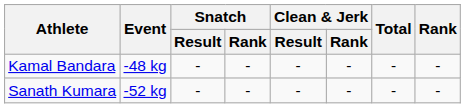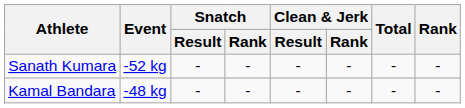 <table class="wikitable" style="font-size:90%">
 <tr>
 <th rowspan="2">Athlete</th>
 <th rowspan="2">Event</th>
 <th colspan="2">Snatch</th>
 <th colspan="2">Clean & Jerk</th>
 <th rowspan="2">Total</th>
 <th rowspan="2">Rank</th>
 </tr>
 <tr>
 <th>Result</th>
 <th>Rank</th>
 <th>Result</th>
 <th>Rank</th>
 </tr>
 <tr>
+<td><a href='#'>Sanath Kumara</a></td>
+<td><a href='#'>-52 kg</a></td>
+<td align=center>-</td>
+<td align=center>-</td>
+<td align=center>-</td>
+<td align=center>-</td>
+<td align=center>-</td>
+<td align=center>-</td>
+</tr>
+<tr>
 <td><a href='#'>Kamal Bandara</a></td>
 <td><a href='#'>-48 kg</a></td>
 <td align=center>-</td>
 <td align=center>-</td>
 <td align=center>-</td>
 <td align=center>-</td>
 <td align=center>-</td>
 <td align=center>-</td>
 </tr>
-<tr>
-<td><a href='#'>Sanath Kumara</a></td>
-<td><a href='#'>-52 kg</a></td>
-<td align=center>-</td>
-<td align=center>-</td>
-<td align=center>-</td>
-<td align=center>-</td>
-<td align=center>-</td>
-<td align=center>-</td>
-</tr>
 </table>
